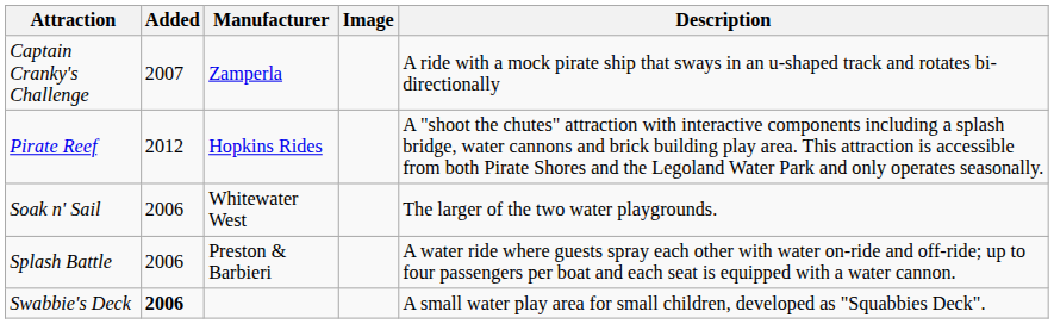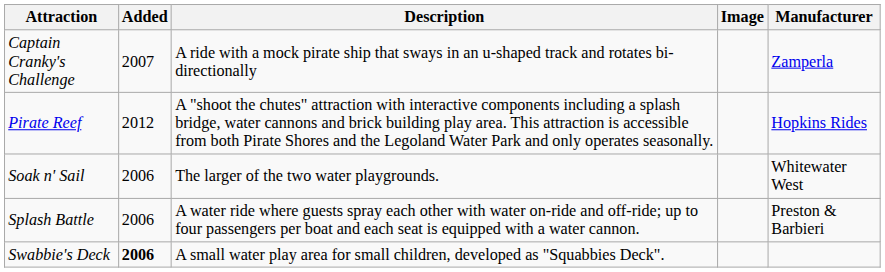 <table class="wikitable sortable">
 <tr>
 <th scope="col">Attraction</th>
 <th scope="col">Added</th>
+<th scope="col" class="unsortable">Description</th>
+<th scope="col" class="unsortable">Image</th>
 <th scope="col">Manufacturer</th>
-<th scope="col" class="unsortable">Image</th>
-<th scope="col" class="unsortable">Description</th>
 </tr>
 <tr>
 <td><em>Captain Cranky's Challenge</em></td>
 <td>2007</td>
+<td>A ride with a mock pirate ship that sways in an u-shaped track and rotates bi-directionally</td>
+<td></td>
 <td><a href='#'>Zamperla</a></td>
-<td></td>
-<td>A ride with a mock pirate ship that sways in an u-shaped track and rotates bi-directionally</td>
 </tr>
 <tr>
 <td><em><a href='#'>Pirate Reef</a></em></td>
 <td>2012</td>
+<td>A "shoot the chutes" attraction with interactive components including a splash bridge, water cannons and brick building play area. This attraction is accessible from both Pirate Shores and the Legoland Water Park and only operates seasonally.</td>
+<td></td>
 <td><a href='#'>Hopkins Rides</a></td>
-<td></td>
-<td>A "shoot the chutes" attraction with interactive components including a splash bridge, water cannons and brick building play area. This attraction is accessible from both Pirate Shores and the Legoland Water Park and only operates seasonally.</td>
 </tr>
 <tr>
 <td><em>Soak n' Sail</em></td>
 <td>2006</td>
+<td>The larger of the two water playgrounds.</td>
+<td></td>
 <td>Whitewater West</td>
-<td></td>
-<td>The larger of the two water playgrounds.</td>
 </tr>
 <tr>
 <td><em>Splash Battle</em></td>
 <td>2006</td>
+<td>A water ride where guests spray each other with water on-ride and off-ride; up to four passengers per boat and each seat is equipped with a water cannon.</td>
+<td></td>
 <td>Preston & Barbieri</td>
-<td></td>
-<td>A water ride where guests spray each other with water on-ride and off-ride; up to four passengers per boat and each seat is equipped with a water cannon.</td>
 </tr>
 <tr>
 <td><em>Swabbie's Deck</em></td>
 <td><strong>2006</strong></td>
+<td>A small water play area for small children, developed as "Squabbies Deck".</td>
+<td style="text-align:center;"></td>
 <td></td>
-<td style="text-align:center;"></td>
-<td>A small water play area for small children, developed as "Squabbies Deck".</td>
 </tr>
 </table>
